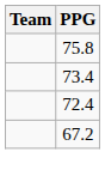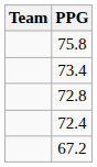 <table class=wikitable>
 <tr>
 <th>Team</th>
 <th>PPG</th>
 </tr>
 <tr>
 <td></td>
 <td align=center>75.8</td>
 </tr>
 <tr>
 <td></td>
 <td align=center>73.4</td>
 </tr>
 <tr>
 <td></td>
+<td align=center>72.8</td>
+</tr>
+<tr>
+<td></td>
 <td align=center>72.4</td>
 </tr>
 <tr>
 <td></td>
 <td align=center>67.2</td>
 </tr>
 </table>
